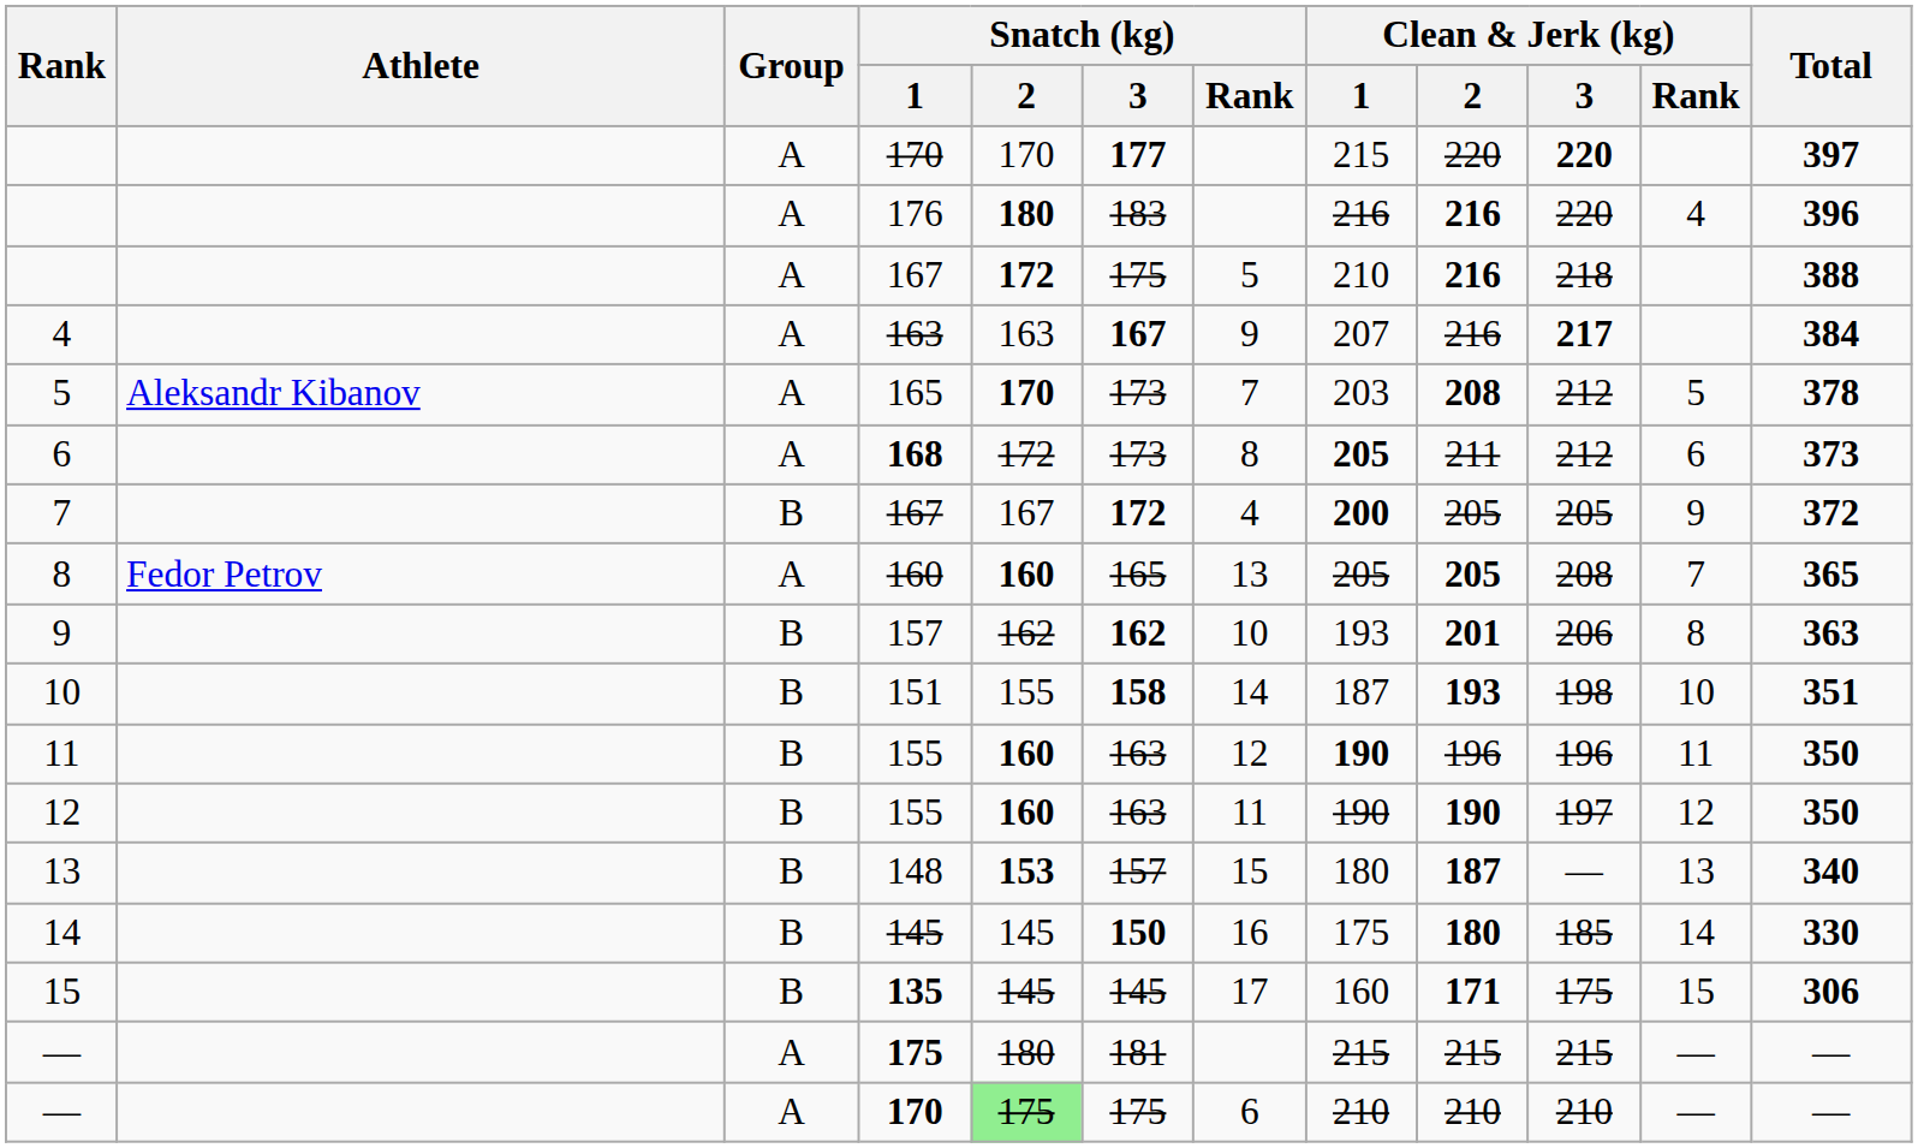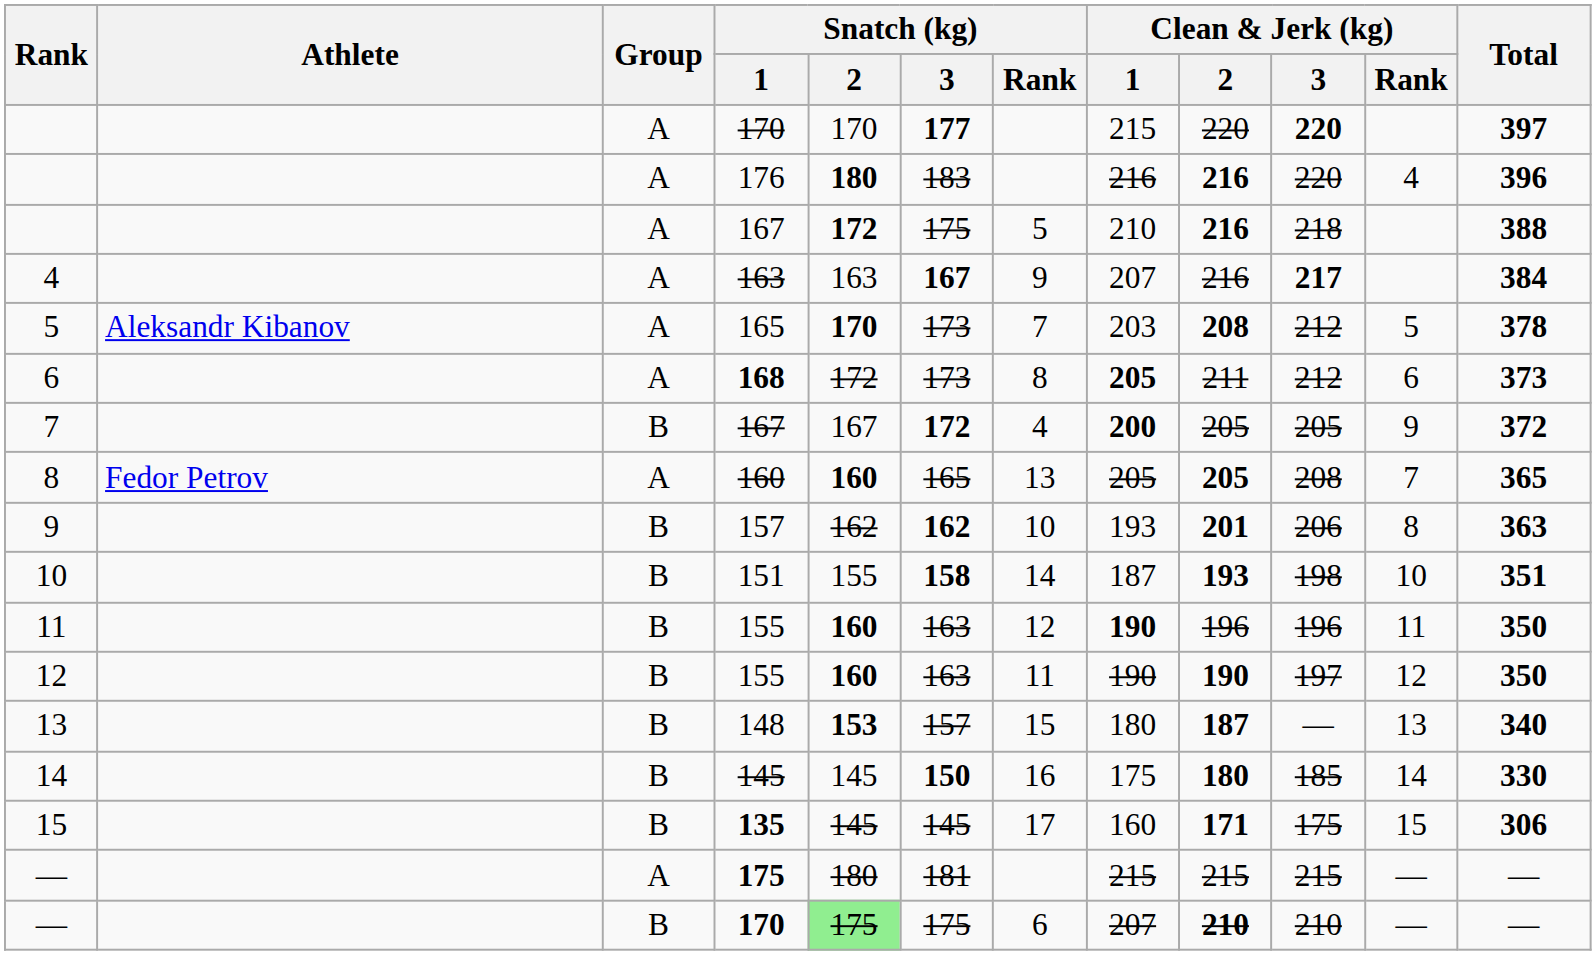 <table class = "wikitable" style="text-align:center;">
 <tr>
 <th rowspan=2 width=40>Rank</th>
 <th rowspan=2 width=250>Athlete</th>
 <th rowspan=2 width=50>Group</th>
 <th colspan=4>Snatch (kg)</th>
 <th colspan=4>Clean & Jerk (kg)</th>
 <th rowspan=2 width=60>Total</th>
 </tr>
 <tr>
 <th width=40>1</th>
 <th width=40>2</th>
 <th width=40>3</th>
 <th width=40>Rank</th>
 <th width=40>1</th>
 <th width=40>2</th>
 <th width=40>3</th>
 <th width=40>Rank</th>
 </tr>
 <tr>
 <td></td>
 <td align=left></td>
 <td>A</td>
 <td><s>170</s></td>
 <td>170</td>
 <td><strong>177</strong></td>
 <td></td>
 <td>215</td>
 <td><s>220</s></td>
 <td><strong>220</strong></td>
 <td></td>
 <td><strong>397</strong></td>
 </tr>
 <tr>
 <td></td>
 <td align=left></td>
 <td>A</td>
 <td>176</td>
 <td><strong>180</strong></td>
 <td><s>183</s></td>
 <td></td>
 <td><s>216</s></td>
 <td><strong>216</strong></td>
 <td><s>220</s></td>
 <td>4</td>
 <td><strong>396</strong></td>
 </tr>
 <tr>
 <td></td>
 <td align=left></td>
 <td>A</td>
 <td>167</td>
 <td><strong>172</strong></td>
 <td><s>175</s></td>
 <td>5</td>
 <td>210</td>
 <td><strong>216</strong></td>
 <td><s>218</s></td>
 <td></td>
 <td><strong>388</strong></td>
 </tr>
 <tr>
 <td>4</td>
 <td align=left></td>
 <td>A</td>
 <td><s>163</s></td>
 <td>163</td>
 <td><strong>167</strong></td>
 <td>9</td>
 <td>207</td>
 <td><s>216</s></td>
 <td><strong>217</strong></td>
 <td></td>
 <td><strong>384</strong></td>
 </tr>
 <tr>
 <td>5</td>
 <td align=left> <a href='#'>Aleksandr Kibanov</a> </td>
 <td>A</td>
 <td>165</td>
 <td><strong>170</strong></td>
 <td><s>173</s></td>
 <td>7</td>
 <td>203</td>
 <td><strong>208</strong></td>
 <td><s>212</s></td>
 <td>5</td>
 <td><strong>378</strong></td>
 </tr>
 <tr>
 <td>6</td>
 <td align=left></td>
 <td>A</td>
 <td><strong>168</strong></td>
 <td><s>172</s></td>
 <td><s>173</s></td>
 <td>8</td>
 <td><strong>205</strong></td>
 <td><s>211</s></td>
 <td><s>212</s></td>
 <td>6</td>
 <td><strong>373</strong></td>
 </tr>
 <tr>
 <td>7</td>
 <td align=left></td>
 <td>B</td>
 <td><s>167</s></td>
 <td>167</td>
 <td><strong>172</strong></td>
 <td>4</td>
 <td><strong>200</strong></td>
 <td><s>205</s></td>
 <td><s>205</s></td>
 <td>9</td>
 <td><strong>372</strong></td>
 </tr>
 <tr>
 <td>8</td>
 <td align=left> <a href='#'>Fedor Petrov</a> </td>
 <td>A</td>
 <td><s>160</s></td>
 <td><strong>160</strong></td>
 <td><s>165</s></td>
 <td>13</td>
 <td><s>205</s></td>
 <td><strong>205</strong></td>
 <td><s>208</s></td>
 <td>7</td>
 <td><strong>365</strong></td>
 </tr>
 <tr>
 <td>9</td>
 <td align=left></td>
 <td>B</td>
 <td>157</td>
 <td><s>162</s></td>
 <td><strong>162</strong></td>
 <td>10</td>
 <td>193</td>
 <td><strong>201</strong></td>
 <td><s>206</s></td>
 <td>8</td>
 <td><strong>363</strong></td>
 </tr>
 <tr>
 <td>10</td>
 <td align=left></td>
 <td>B</td>
 <td>151</td>
 <td>155</td>
 <td><strong>158</strong></td>
 <td>14</td>
 <td>187</td>
 <td><strong>193</strong></td>
 <td><s>198</s></td>
 <td>10</td>
 <td><strong>351</strong></td>
 </tr>
 <tr>
 <td>11</td>
 <td align=left></td>
 <td>B</td>
 <td>155</td>
 <td><strong>160</strong></td>
 <td><s>163</s></td>
 <td>12</td>
 <td><strong>190</strong></td>
 <td><s>196</s></td>
 <td><s>196</s></td>
 <td>11</td>
 <td><strong>350</strong></td>
 </tr>
 <tr>
 <td>12</td>
 <td align=left></td>
 <td>B</td>
 <td>155</td>
 <td><strong>160</strong></td>
 <td><s>163</s></td>
 <td>11</td>
 <td><s>190</s></td>
 <td><strong>190</strong></td>
 <td><s>197</s></td>
 <td>12</td>
 <td><strong>350</strong></td>
 </tr>
 <tr>
 <td>13</td>
 <td align=left></td>
 <td>B</td>
 <td>148</td>
 <td><strong>153</strong></td>
 <td><s>157</s></td>
 <td>15</td>
 <td>180</td>
 <td><strong>187</strong></td>
 <td>—</td>
 <td>13</td>
 <td><strong>340</strong></td>
 </tr>
 <tr>
 <td>14</td>
 <td align=left></td>
 <td>B</td>
 <td><s>145</s></td>
 <td>145</td>
 <td><strong>150</strong></td>
 <td>16</td>
 <td>175</td>
 <td><strong>180</strong></td>
 <td><s>185</s></td>
 <td>14</td>
 <td><strong>330</strong></td>
 </tr>
 <tr>
 <td>15</td>
 <td align=left></td>
 <td>B</td>
 <td><strong>135</strong></td>
 <td><s>145</s></td>
 <td><s>145</s></td>
 <td>17</td>
 <td>160</td>
 <td><strong>171</strong></td>
 <td><s>175</s></td>
 <td>15</td>
 <td><strong>306</strong></td>
 </tr>
 <tr>
 <td>—</td>
 <td align=left></td>
 <td>A</td>
 <td><strong>175</strong></td>
 <td><s>180</s></td>
 <td><s>181</s></td>
 <td></td>
 <td><s>215</s></td>
 <td><s>215</s></td>
 <td><s>215</s></td>
 <td>—</td>
 <td>—</td>
 </tr>
 <tr>
 <td>—</td>
 <td align=left></td>
-<td>A</td>
+<td>B</td>
 <td><strong>170</strong></td>
 <td style="background: lightgreen;"><s>175</s></td>
 <td><s>175</s></td>
 <td>6</td>
-<td><s>210</s></td>
-<td><s>210</s></td>
+<td><s>207</s></td>
+<td><strong><s>210</s></strong></td>
 <td><s>210</s></td>
 <td>—</td>
 <td>—</td>
 </tr>
 </table>
